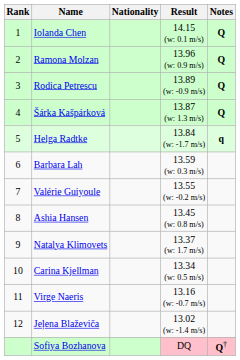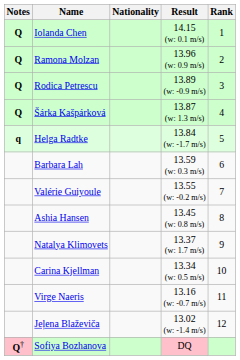 <table class="wikitable sortable" style="text-align:center">
 <tr>
-<th>Rank</th>
+<th>Notes</th>
 <th>Name</th>
 <th>Nationality</th>
 <th>Result</th>
-<th>Notes</th>
+<th>Rank</th>
 </tr>
 <tr bgcolor=ccffcc>
-<td>1</td>
+<td><strong>Q</strong></td>
 <td align=left><a href='#'>Iolanda Chen</a></td>
 <td align=left></td>
 <td>14.15<br><small>(w: 0.1 m/s)</small></td>
-<td><strong>Q</strong></td>
+<td>1</td>
 </tr>
 <tr bgcolor=ccffcc>
-<td>2</td>
+<td><strong>Q</strong></td>
 <td align=left><a href='#'>Ramona Molzan</a></td>
 <td align=left></td>
 <td>13.96<br><small>(w: 0.9 m/s)</small></td>
-<td><strong>Q</strong></td>
+<td>2</td>
 </tr>
 <tr bgcolor=ccffcc>
-<td>3</td>
+<td><strong>Q</strong></td>
 <td align=left><a href='#'>Rodica Petrescu</a></td>
 <td align=left></td>
 <td>13.89<br><small>(w: -0.9 m/s)</small></td>
-<td><strong>Q</strong></td>
+<td>3</td>
 </tr>
 <tr bgcolor=ccffcc>
-<td>4</td>
+<td><strong>Q</strong></td>
 <td align=left><a href='#'>Šárka Kašpárková</a></td>
 <td align=left></td>
 <td>13.87<br><small>(w: 1.3 m/s)</small></td>
-<td><strong>Q</strong></td>
+<td>4</td>
 </tr>
 <tr bgcolor=ddffdd>
-<td>5</td>
+<td><strong>q</strong></td>
 <td align=left><a href='#'>Helga Radtke</a></td>
 <td align=left></td>
 <td>13.84<br><small>(w: -1.7 m/s)</small></td>
-<td><strong>q</strong></td>
+<td>5</td>
 </tr>
 <tr>
-<td>6</td>
+<td></td>
 <td align=left><a href='#'>Barbara Lah</a></td>
 <td align=left></td>
 <td>13.59<br><small>(w: 0.3 m/s)</small></td>
-<td></td>
+<td>6</td>
 </tr>
 <tr>
-<td>7</td>
+<td></td>
 <td align=left><a href='#'>Valérie Guiyoule</a></td>
 <td align=left></td>
 <td>13.55<br><small>(w: -0.2 m/s)</small></td>
-<td></td>
+<td>7</td>
 </tr>
 <tr>
-<td>8</td>
+<td></td>
 <td align=left><a href='#'>Ashia Hansen</a></td>
 <td align=left></td>
 <td>13.45<br><small>(w: 0.8 m/s)</small></td>
-<td></td>
+<td>8</td>
 </tr>
 <tr>
-<td>9</td>
+<td></td>
 <td align=left><a href='#'>Natalya Klimovets</a></td>
 <td align=left></td>
 <td>13.37<br><small>(w: 1.7 m/s)</small></td>
-<td></td>
+<td>9</td>
 </tr>
 <tr>
-<td>10</td>
+<td></td>
 <td align=left><a href='#'>Carina Kjellman</a></td>
 <td align=left></td>
 <td>13.34<br><small>(w: 0.5 m/s)</small></td>
-<td></td>
+<td>10</td>
 </tr>
 <tr>
-<td>11</td>
+<td></td>
 <td align=left><a href='#'>Virge Naeris</a></td>
 <td align=left></td>
 <td>13.16<br><small>(w: -0.7 m/s)</small></td>
-<td></td>
+<td>11</td>
 </tr>
 <tr>
-<td>12</td>
+<td></td>
 <td align=left><a href='#'>Jeļena Blaževiča</a></td>
 <td align=left></td>
 <td>13.02<br><small>(w: -1.4 m/s)</small></td>
-<td></td>
+<td>12</td>
 </tr>
 <tr bgcolor=ccffcc>
-<td></td>
+<td bgcolor=pink><strong>Q</strong><sup>†</sup></td>
 <td align=left><a href='#'>Sofiya Bozhanova</a></td>
 <td align=left></td>
 <td bgcolor=pink>DQ</td>
-<td bgcolor=pink><strong>Q</strong><sup>†</sup></td>
+<td></td>
 </tr>
 </table>
